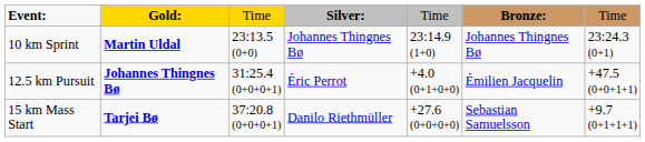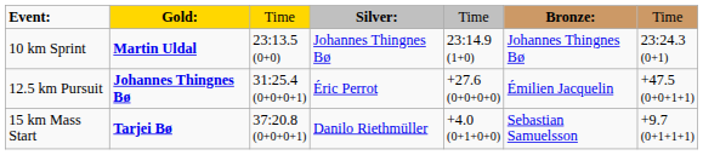 <table class="wikitable" width=85%>
 <tr>
 <td><strong>Event:</strong></td>
 <td style="text-align:center;background-color:gold;"><strong>Gold:</strong></td>
 <td style="text-align:center;background-color:gold;">Time</td>
 <td style="text-align:center;background-color:silver;"><strong>Silver:</strong></td>
 <td style="text-align:center;background-color:silver;">Time</td>
 <td style="text-align:center;background-color:#CC9966;"><strong>Bronze:</strong></td>
 <td style="text-align:center;background-color:#CC9966;">Time</td>
 </tr>
 <tr>
 <td>10 km Sprint</td>
 <td><strong><a href='#'>Martin Uldal</a></strong><br><small></small></td>
 <td>23:13.5<br><small>(0+0)</small></td>
 <td><a href='#'>Johannes Thingnes Bø</a><br><small></small></td>
 <td>23:14.9<br><small>(1+0)</small></td>
 <td><a href='#'>Johannes Thingnes Bø</a><br><small></small></td>
 <td>23:24.3<br><small>(0+1)</small></td>
 </tr>
 <tr>
 <td>12.5 km Pursuit</td>
 <td><strong><a href='#'>Johannes Thingnes Bø</a></strong><br><small></small></td>
 <td>31:25.4<br><small>(0+0+0+1)</small></td>
 <td><a href='#'>Éric Perrot</a><br><small></small></td>
-<td>+4.0<br><small>(0+1+0+0)</small></td>
+<td>+27.6<br><small>(0+0+0+0)</small></td>
 <td><a href='#'>Émilien Jacquelin</a><br><small></small></td>
 <td>+47.5<br><small>(0+0+1+1)</small></td>
 </tr>
 <tr>
 <td>15 km Mass Start</td>
 <td><strong><a href='#'>Tarjei Bø</a></strong><br><small></small></td>
 <td>37:20.8<br><small>(0+0+0+1)</small></td>
 <td><a href='#'>Danilo Riethmüller</a><br><small></small></td>
-<td>+27.6<br><small>(0+0+0+0)</small></td>
+<td>+4.0<br><small>(0+1+0+0)</small></td>
 <td><a href='#'>Sebastian Samuelsson</a><br><small></small></td>
 <td>+9.7<br><small>(0+1+1+1)</small></td>
 </tr>
 </table>
